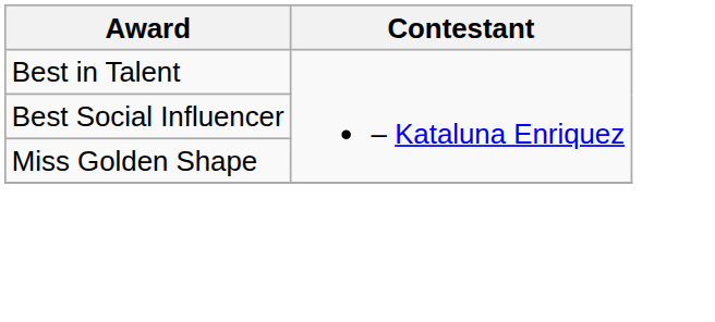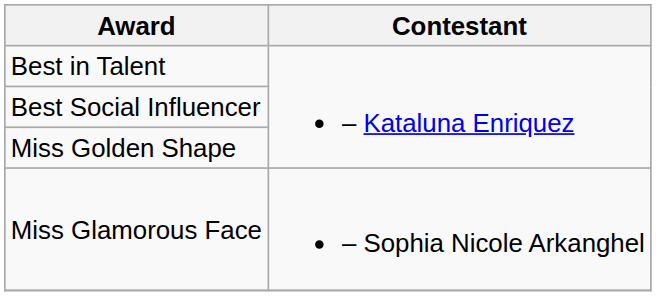 <table class="wikitable sortable unsortable" style="font-size: 95%;">
 <tr>
 <th>Award</th>
 <th>Contestant</th>
 </tr>
 <tr>
 <td>Best in Talent</td>
 <td rowspan="3"><br><ul><li> – <a href='#'>Kataluna Enriquez</a></li></ul></td>
 </tr>
 <tr>
 <td>Best Social Influencer</td>
 </tr>
 <tr>
 <td>Miss Golden Shape</td>
 </tr>
 <tr>
+<td>Miss Glamorous Face</td>
+<td><br><ul><li> – Sophia Nicole Arkanghel</li></ul></td>
+</tr>
+<tr>
 </tr>
 </table>
